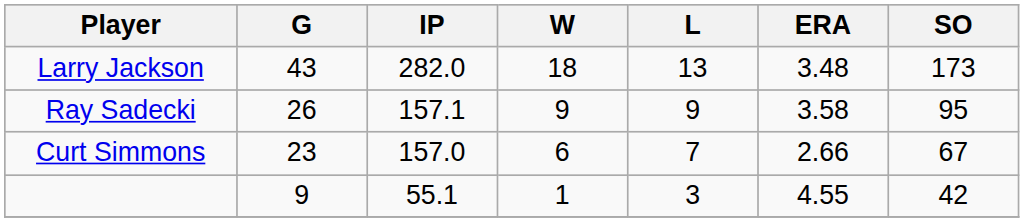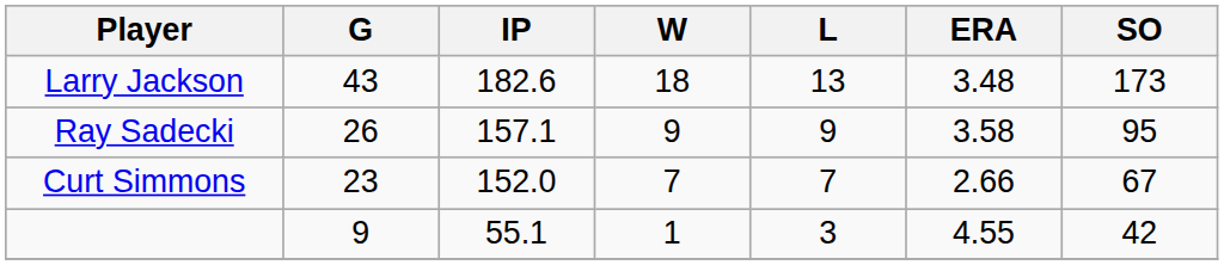 <table class="wikitable sortable">
 <tr>
 <th bgcolor="#DDDDFF" width="16%">Player</th>
 <th bgcolor="#DDDDFF" width="9%">G</th>
 <th bgcolor="#DDDDFF" width="9%">IP</th>
 <th bgcolor="#DDDDFF" width="9%">W</th>
 <th bgcolor="#DDDDFF" width="9%">L</th>
 <th bgcolor="#DDDDFF" width="9%">ERA</th>
 <th bgcolor="#DDDDFF" width="9%">SO</th>
 </tr>
 <tr align="center">
 <td><a href='#'>Larry Jackson</a></td>
 <td>43</td>
-<td>282.0</td>
+<td>182.6</td>
 <td>18</td>
 <td>13</td>
 <td>3.48</td>
 <td>173</td>
 </tr>
 <tr align="center">
 <td><a href='#'>Ray Sadecki</a></td>
 <td>26</td>
 <td>157.1</td>
 <td>9</td>
 <td>9</td>
 <td>3.58</td>
 <td>95</td>
 </tr>
 <tr align="center">
 <td><a href='#'>Curt Simmons</a></td>
 <td>23</td>
-<td>157.0</td>
-<td>6</td>
+<td>152.0</td>
+<td>7</td>
 <td>7</td>
 <td>2.66</td>
 <td>67</td>
 </tr>
 <tr align="center">
 <td></td>
 <td>9</td>
 <td>55.1</td>
 <td>1</td>
 <td>3</td>
 <td>4.55</td>
 <td>42</td>
 </tr>
 <tr align="center">
 </tr>
 </table>
